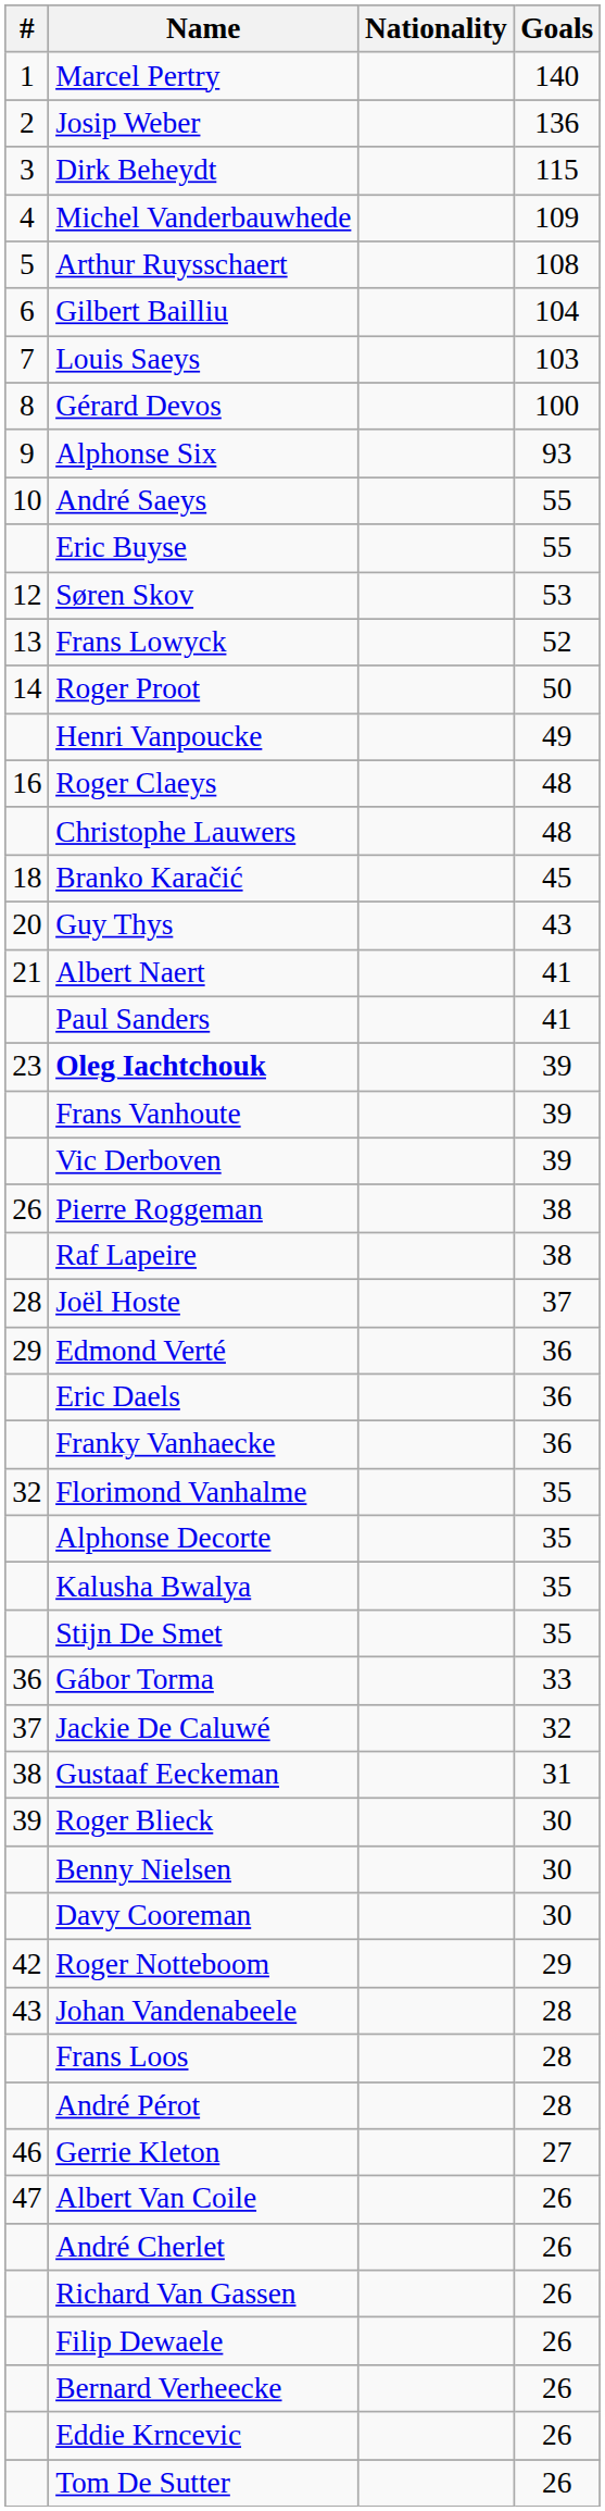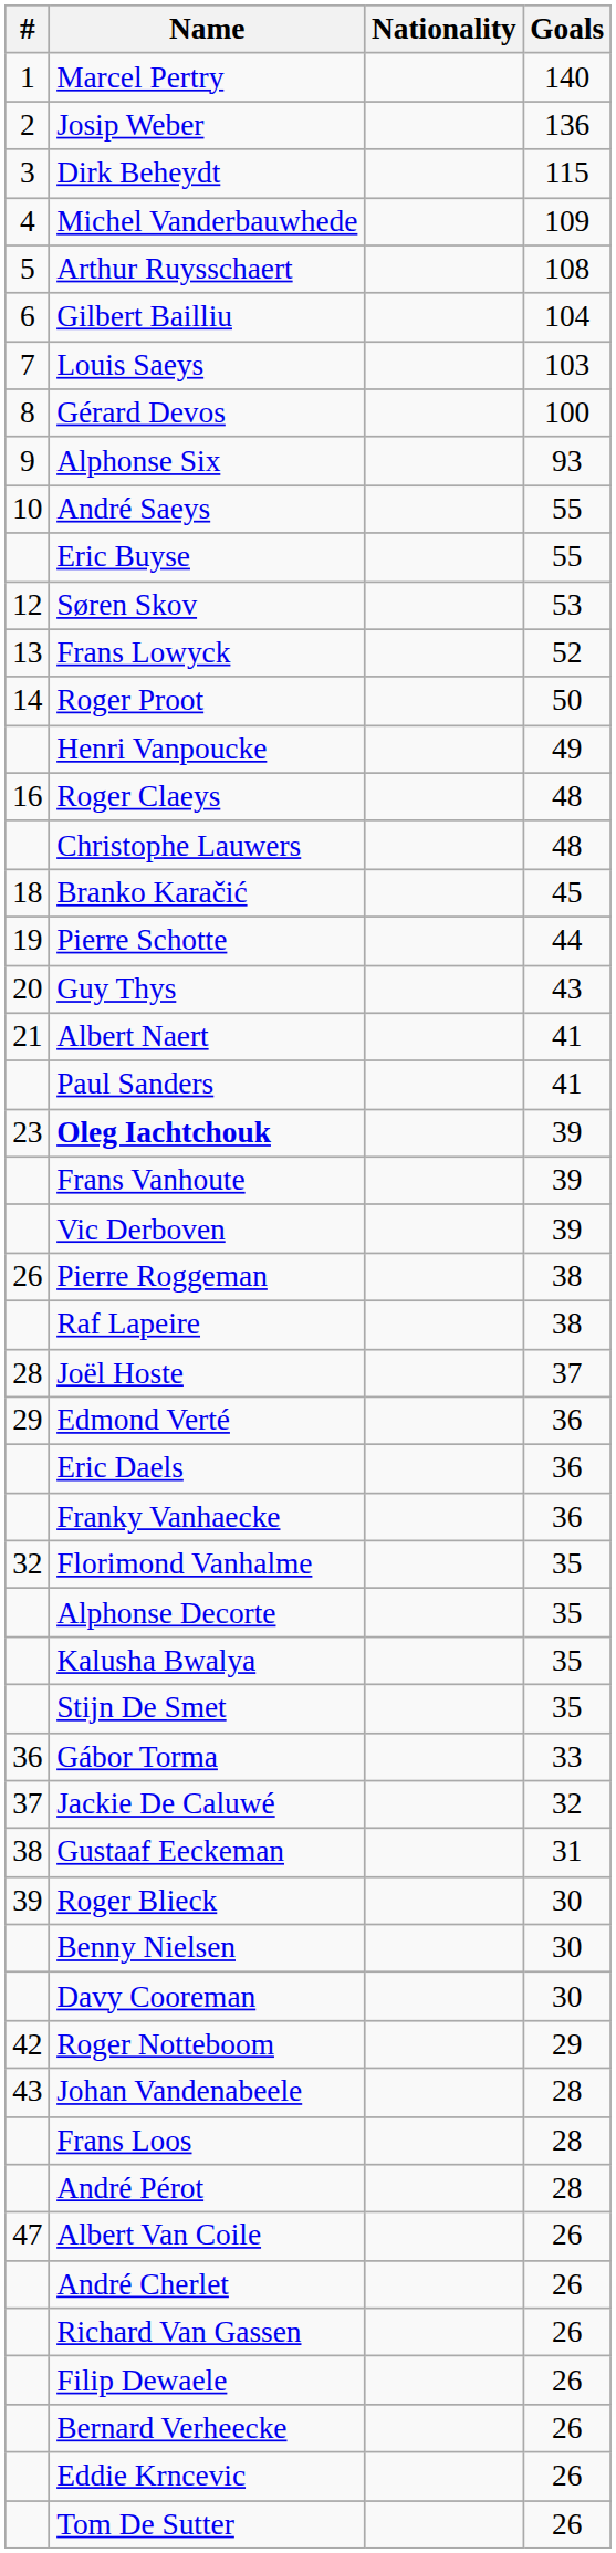 <table class="wikitable" style="text-align: center;">
 <tr>
 <th>#</th>
 <th>Name</th>
 <th>Nationality</th>
 <th>Goals</th>
 </tr>
 <tr>
 <td>1</td>
 <td align="left"><a href='#'>Marcel Pertry</a></td>
 <td></td>
 <td>140</td>
 </tr>
 <tr>
 <td>2</td>
 <td align="left"><a href='#'>Josip Weber</a></td>
 <td><br></td>
 <td>136</td>
 </tr>
 <tr>
 <td>3</td>
 <td align="left"><a href='#'>Dirk Beheydt</a></td>
 <td></td>
 <td>115</td>
 </tr>
 <tr>
 <td>4</td>
 <td align="left"><a href='#'>Michel Vanderbauwhede</a></td>
 <td></td>
 <td>109</td>
 </tr>
 <tr>
 <td>5</td>
 <td align="left"><a href='#'>Arthur Ruysschaert</a></td>
 <td></td>
 <td>108</td>
 </tr>
 <tr>
 <td>6</td>
 <td align="left"><a href='#'>Gilbert Bailliu</a></td>
 <td></td>
 <td>104</td>
 </tr>
 <tr>
 <td>7</td>
 <td align="left"><a href='#'>Louis Saeys</a></td>
 <td></td>
 <td>103</td>
 </tr>
 <tr>
 <td>8</td>
 <td align="left"><a href='#'>Gérard Devos</a></td>
 <td></td>
 <td>100</td>
 </tr>
 <tr>
 <td>9</td>
 <td align="left"><a href='#'>Alphonse Six</a></td>
 <td></td>
 <td>93</td>
 </tr>
 <tr>
 <td>10</td>
 <td align="left"><a href='#'>André Saeys</a></td>
 <td></td>
 <td>55</td>
 </tr>
 <tr>
 <td></td>
 <td align="left"><a href='#'>Eric Buyse</a></td>
 <td></td>
 <td>55</td>
 </tr>
 <tr>
 <td>12</td>
 <td align="left"><a href='#'>Søren Skov</a></td>
 <td></td>
 <td>53</td>
 </tr>
 <tr>
 <td>13</td>
 <td align="left"><a href='#'>Frans Lowyck</a></td>
 <td></td>
 <td>52</td>
 </tr>
 <tr>
 <td>14</td>
 <td align="left"><a href='#'>Roger Proot</a></td>
 <td></td>
 <td>50</td>
 </tr>
 <tr>
 <td></td>
 <td align="left"><a href='#'>Henri Vanpoucke</a></td>
 <td></td>
 <td>49</td>
 </tr>
 <tr>
 <td>16</td>
 <td align="left"><a href='#'>Roger Claeys</a></td>
 <td></td>
 <td>48</td>
 </tr>
 <tr>
 <td></td>
 <td align="left"><a href='#'>Christophe Lauwers</a></td>
 <td></td>
 <td>48</td>
 </tr>
 <tr>
 <td>18</td>
 <td align="left"><a href='#'>Branko Karačić</a></td>
 <td></td>
 <td>45</td>
+</tr>
+<tr>
+<td>19</td>
+<td align="left"><a href='#'>Pierre Schotte</a></td>
+<td></td>
+<td>44</td>
 </tr>
 <tr>
 <td>20</td>
 <td align="left"><a href='#'>Guy Thys</a></td>
 <td></td>
 <td>43</td>
 </tr>
 <tr>
 <td>21</td>
 <td align="left"><a href='#'>Albert Naert</a></td>
 <td></td>
 <td>41</td>
 </tr>
 <tr>
 <td></td>
 <td align="left"><a href='#'>Paul Sanders</a></td>
 <td></td>
 <td>41</td>
 </tr>
 <tr>
 <td>23</td>
 <td align="left"><strong><a href='#'>Oleg Iachtchouk</a></strong></td>
 <td><br></td>
 <td>39</td>
 </tr>
 <tr>
 <td></td>
 <td align="left"><a href='#'>Frans Vanhoute</a></td>
 <td></td>
 <td>39</td>
 </tr>
 <tr>
 <td></td>
 <td align="left"><a href='#'>Vic Derboven</a></td>
 <td></td>
 <td>39</td>
 </tr>
 <tr>
 <td>26</td>
 <td align="left"><a href='#'>Pierre Roggeman</a></td>
 <td></td>
 <td>38</td>
 </tr>
 <tr>
 <td></td>
 <td align="left"><a href='#'>Raf Lapeire</a></td>
 <td></td>
 <td>38</td>
 </tr>
 <tr>
 <td>28</td>
 <td align="left"><a href='#'>Joël Hoste</a></td>
 <td></td>
 <td>37</td>
 </tr>
 <tr>
 <td>29</td>
 <td align="left"><a href='#'>Edmond Verté</a></td>
 <td></td>
 <td>36</td>
 </tr>
 <tr>
 <td></td>
 <td align="left"><a href='#'>Eric Daels</a></td>
 <td></td>
 <td>36</td>
 </tr>
 <tr>
 <td></td>
 <td align="left"><a href='#'>Franky Vanhaecke</a></td>
 <td></td>
 <td>36</td>
 </tr>
 <tr>
 <td>32</td>
 <td align="left"><a href='#'>Florimond Vanhalme</a></td>
 <td></td>
 <td>35</td>
 </tr>
 <tr>
 <td></td>
 <td align="left"><a href='#'>Alphonse Decorte</a></td>
 <td></td>
 <td>35</td>
 </tr>
 <tr>
 <td></td>
 <td align="left"><a href='#'>Kalusha Bwalya</a></td>
 <td></td>
 <td>35</td>
 </tr>
 <tr>
 <td></td>
 <td align="left"><a href='#'>Stijn De Smet</a></td>
 <td></td>
 <td>35</td>
 </tr>
 <tr>
 <td>36</td>
 <td align="left"><a href='#'>Gábor Torma</a></td>
 <td></td>
 <td>33</td>
 </tr>
 <tr>
 <td>37</td>
 <td align="left"><a href='#'>Jackie De Caluwé</a></td>
 <td></td>
 <td>32</td>
 </tr>
 <tr>
 <td>38</td>
 <td align="left"><a href='#'>Gustaaf Eeckeman</a></td>
 <td></td>
 <td>31</td>
 </tr>
 <tr>
 <td>39</td>
 <td align="left"><a href='#'>Roger Blieck</a></td>
 <td></td>
 <td>30</td>
 </tr>
 <tr>
 <td></td>
 <td align="left"><a href='#'>Benny Nielsen</a></td>
 <td></td>
 <td>30</td>
 </tr>
 <tr>
 <td></td>
 <td align="left"><a href='#'>Davy Cooreman</a></td>
 <td></td>
 <td>30</td>
 </tr>
 <tr>
 <td>42</td>
 <td align="left"><a href='#'>Roger Notteboom</a></td>
 <td></td>
 <td>29</td>
 </tr>
 <tr>
 <td>43</td>
 <td align="left"><a href='#'>Johan Vandenabeele</a></td>
 <td></td>
 <td>28</td>
 </tr>
 <tr>
 <td></td>
 <td align="left"><a href='#'>Frans Loos</a></td>
 <td></td>
 <td>28</td>
 </tr>
 <tr>
 <td></td>
 <td align="left"><a href='#'>André Pérot</a></td>
 <td></td>
 <td>28</td>
 </tr>
 <tr>
-<td>46</td>
-<td align="left"><a href='#'>Gerrie Kleton</a></td>
-<td></td>
-<td>27</td>
-</tr>
-<tr>
 <td>47</td>
 <td align="left"><a href='#'>Albert Van Coile</a></td>
 <td></td>
 <td>26</td>
 </tr>
 <tr>
 <td></td>
 <td align="left"><a href='#'>André Cherlet</a></td>
 <td></td>
 <td>26</td>
 </tr>
 <tr>
 <td></td>
 <td align="left"><a href='#'>Richard Van Gassen</a></td>
 <td></td>
 <td>26</td>
 </tr>
 <tr>
 <td></td>
 <td align="left"><a href='#'>Filip Dewaele</a></td>
 <td></td>
 <td>26</td>
 </tr>
 <tr>
 <td></td>
 <td align="left"><a href='#'>Bernard Verheecke</a></td>
 <td></td>
 <td>26</td>
 </tr>
 <tr>
 <td></td>
 <td align="left"><a href='#'>Eddie Krncevic</a></td>
 <td></td>
 <td>26</td>
 </tr>
 <tr>
 <td></td>
 <td align="left"><a href='#'>Tom De Sutter</a></td>
 <td></td>
 <td>26</td>
 </tr>
 </table>
